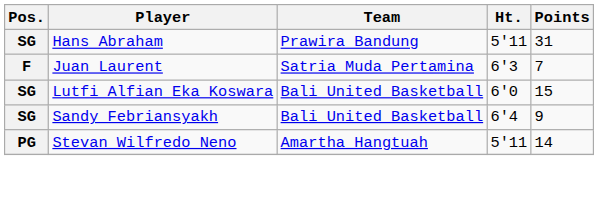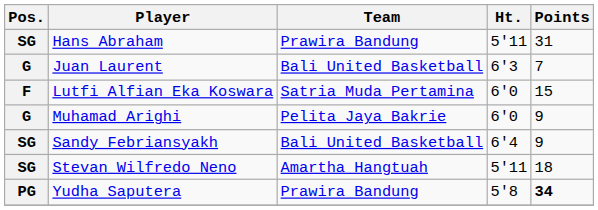 <table class="wikitable">
 <tr>
 <th>Pos.</th>
 <th>Player</th>
 <th>Team</th>
 <th>Ht.</th>
 <th>Points</th>
 </tr>
 <tr>
 <th>SG</th>
 <td><a href='#'>Hans Abraham</a></td>
 <td><a href='#'>Prawira Bandung</a></td>
 <td>5'11</td>
 <td>31</td>
 </tr>
 <tr>
-<th>F</th>
+<th>G</th>
 <td><a href='#'>Juan Laurent</a></td>
-<td><a href='#'>Satria Muda Pertamina</a></td>
+<td><a href='#'>Bali United Basketball</a></td>
 <td>6'3</td>
 <td>7</td>
 </tr>
 <tr>
-<th>SG</th>
+<th>F</th>
 <td><a href='#'>Lutfi Alfian Eka Koswara</a></td>
-<td><a href='#'>Bali United Basketball</a></td>
+<td><a href='#'>Satria Muda Pertamina</a></td>
 <td>6'0</td>
 <td>15</td>
+</tr>
+<tr>
+<th>G</th>
+<td><a href='#'>Muhamad Arighi</a></td>
+<td><a href='#'>Pelita Jaya Bakrie</a></td>
+<td>6'0</td>
+<td>9</td>
 </tr>
 <tr>
 <th>SG</th>
 <td><a href='#'>Sandy Febriansyakh</a></td>
 <td><a href='#'>Bali United Basketball</a></td>
 <td>6'4</td>
 <td>9</td>
 </tr>
 <tr>
-<th>PG</th>
+<th>SG</th>
 <td><a href='#'>Stevan Wilfredo Neno</a></td>
 <td><a href='#'>Amartha Hangtuah</a></td>
 <td>5'11</td>
-<td>14</td>
+<td>18</td>
+</tr>
+<tr>
+<th>PG</th>
+<td><a href='#'>Yudha Saputera</a></td>
+<td><a href='#'>Prawira Bandung</a></td>
+<td>5'8</td>
+<td><strong>34</strong></td>
 </tr>
 <tr>
 </tr>
 </table>
